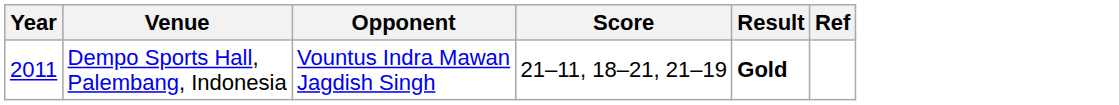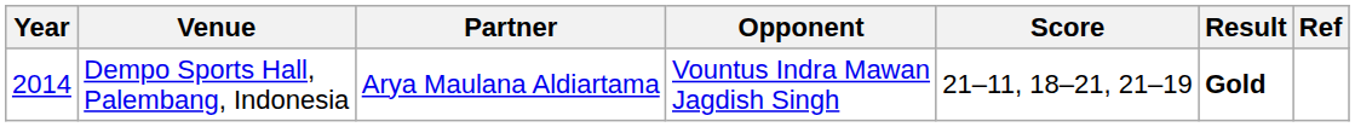 <table class="sortable wikitable" style="font-size: 90%">
 <tr>
 <th>Year</th>
 <th>Venue</th>
+<th>Partner</th>
 <th>Opponent</th>
 <th>Score</th>
 <th>Result</th>
 <th>Ref</th>
 </tr>
 <tr style="background:white">
-<td align="center"><a href='#'>2011</a></td>
+<td align="center"><a href='#'>2014</a></td>
 <td align="left"><a href='#'>Dempo Sports Hall</a>,<br> <a href='#'>Palembang</a>, Indonesia</td>
+<td align="left"> <a href='#'>Arya Maulana Aldiartama</a></td>
 <td align="left"> <a href='#'>Vountus Indra Mawan</a><br> <a href='#'>Jagdish Singh</a></td>
 <td align="left">21–11, 18–21, 21–19</td>
 <td style="text-align:left; background:white"> <strong>Gold</strong></td>
 <td style="text-align:center; background:white"></td>
 </tr>
 </table>
